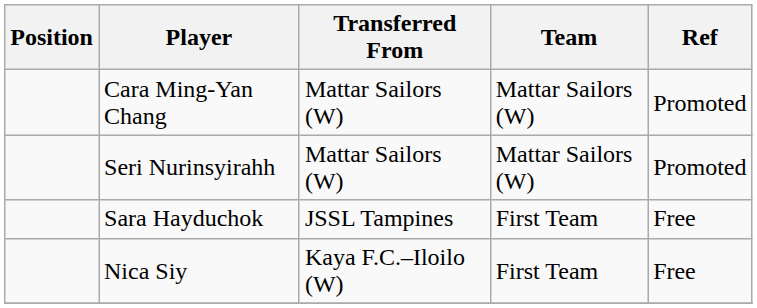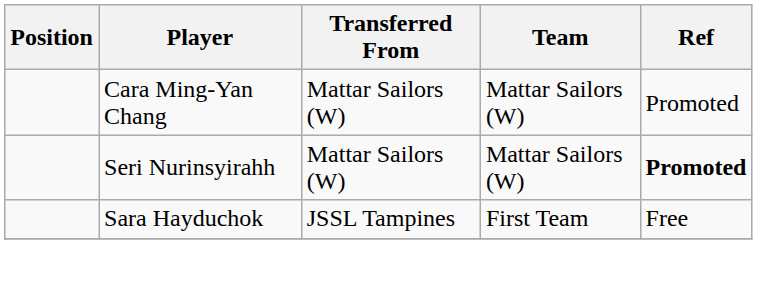 <table class="wikitable sortable" style="width:80%; text-align:center; font-size:100%; text-align:left;">
 <tr>
 <th>Position</th>
 <th>Player</th>
 <th>Transferred From</th>
 <th>Team</th>
 <th>Ref</th>
 </tr>
 <tr>
 <td></td>
 <td> Cara Ming-Yan Chang</td>
 <td> Mattar Sailors (W)</td>
 <td>Mattar Sailors (W)</td>
 <td>Promoted</td>
 </tr>
 <tr>
 <td></td>
 <td> Seri Nurinsyirahh</td>
 <td> Mattar Sailors (W)</td>
 <td>Mattar Sailors (W)</td>
-<td>Promoted</td>
+<td><strong>Promoted</strong></td>
 </tr>
 <tr>
 <td></td>
 <td> Sara Hayduchok</td>
 <td> JSSL Tampines</td>
 <td>First Team</td>
 <td>Free </td>
 </tr>
 <tr>
-<td></td>
-<td> Nica Siy</td>
-<td> Kaya F.C.–Iloilo (W)</td>
-<td>First Team</td>
-<td>Free </td>
-</tr>
-<tr>
 </tr>
 </table>
